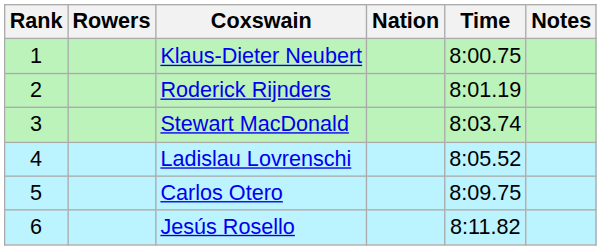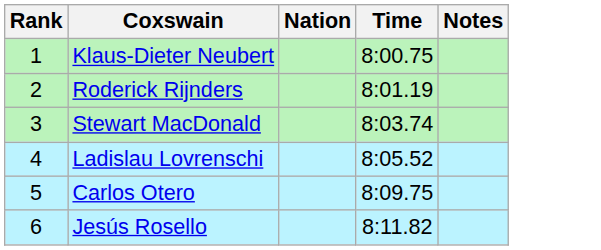 <table class="wikitable sortable" style=text-align:center>
 <tr>
 <th>Rank</th>
-<th>Rowers</th>
 <th>Coxswain</th>
 <th>Nation</th>
 <th>Time</th>
 <th>Notes</th>
 </tr>
 <tr bgcolor=bbf3bb>
 <td>1</td>
-<td align=left></td>
 <td align=left><a href='#'>Klaus-Dieter Neubert</a></td>
 <td align=left></td>
 <td>8:00.75</td>
 <td></td>
 </tr>
 <tr bgcolor=bbf3bb>
 <td>2</td>
-<td align=left></td>
 <td align=left><a href='#'>Roderick Rijnders</a></td>
 <td align=left></td>
 <td>8:01.19</td>
 <td></td>
 </tr>
 <tr bgcolor=bbf3bb>
 <td>3</td>
-<td align=left></td>
 <td align=left><a href='#'>Stewart MacDonald</a></td>
 <td align=left></td>
 <td>8:03.74</td>
 <td></td>
 </tr>
 <tr bgcolor=bbf3ff>
 <td>4</td>
-<td align=left></td>
 <td align=left><a href='#'>Ladislau Lovrenschi</a></td>
 <td align=left></td>
 <td>8:05.52</td>
 <td></td>
 </tr>
 <tr bgcolor=bbf3ff>
 <td>5</td>
-<td align=left></td>
 <td align=left><a href='#'>Carlos Otero</a></td>
 <td align=left></td>
 <td>8:09.75</td>
 <td></td>
 </tr>
 <tr bgcolor=bbf3ff>
 <td>6</td>
-<td align=left></td>
 <td align=left><a href='#'>Jesús Rosello</a></td>
 <td align=left></td>
 <td>8:11.82</td>
 <td></td>
 </tr>
 </table>
